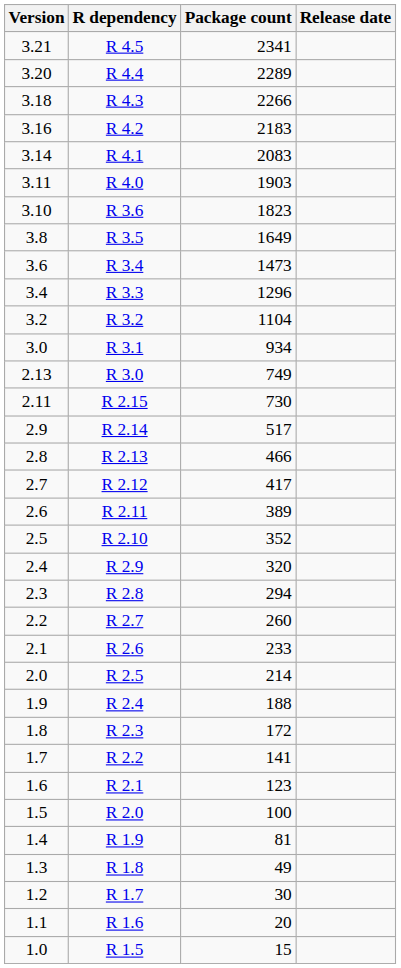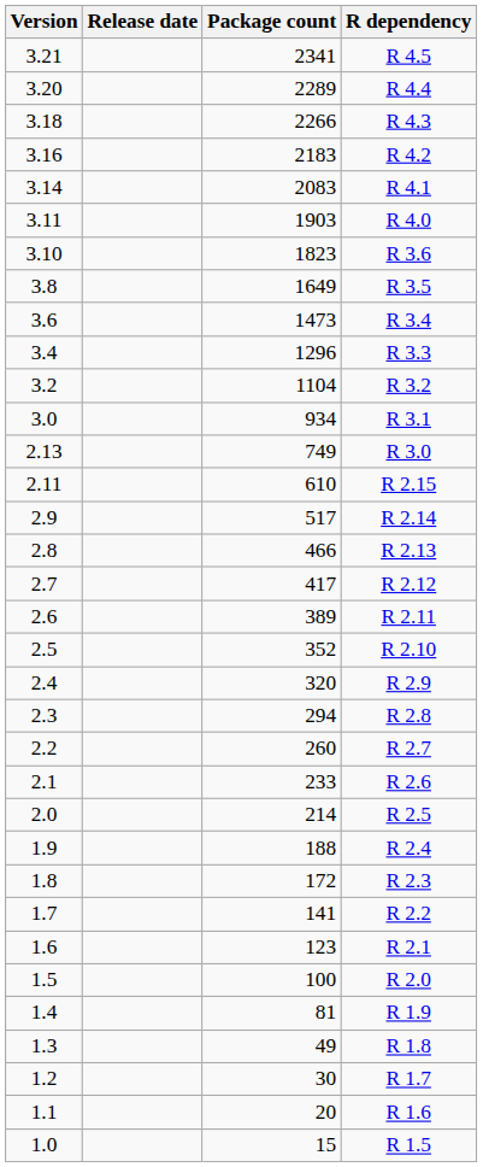 <table class="wikitable">
 <tr>
 <th>Version</th>
+<th>Release date</th>
+<th>Package count</th>
 <th>R dependency</th>
-<th>Package count</th>
-<th>Release date</th>
 </tr>
 <tr>
 <td align="center">3.21</td>
+<td align="right"></td>
+<td align="right">2341</td>
 <td align="center"><a href='#'>R 4.5</a></td>
-<td align="right">2341</td>
-<td align="right"></td>
 </tr>
 <tr>
 <td align="center">3.20</td>
+<td align="right"></td>
+<td align="right">2289</td>
 <td align="center"><a href='#'>R 4.4</a></td>
-<td align="right">2289</td>
-<td align="right"></td>
 </tr>
 <tr>
 <td align="center">3.18</td>
+<td align="right"></td>
+<td align="right">2266</td>
 <td align="center"><a href='#'>R 4.3</a></td>
-<td align="right">2266</td>
-<td align="right"></td>
 </tr>
 <tr>
 <td align="center">3.16</td>
+<td align="right"></td>
+<td align="right">2183</td>
 <td align="center"><a href='#'>R 4.2</a></td>
-<td align="right">2183</td>
-<td align="right"></td>
 </tr>
 <tr>
 <td align="center">3.14</td>
+<td align="right"></td>
+<td align="right">2083</td>
 <td align="center"><a href='#'>R 4.1</a></td>
-<td align="right">2083</td>
-<td align="right"></td>
 </tr>
 <tr>
 <td align="center">3.11</td>
+<td align="right"></td>
+<td align="right">1903</td>
 <td align="center"><a href='#'>R 4.0</a></td>
-<td align="right">1903</td>
-<td align="right"></td>
 </tr>
 <tr>
 <td align="center">3.10</td>
+<td align="right"></td>
+<td align="right">1823</td>
 <td align="center"><a href='#'>R 3.6</a></td>
-<td align="right">1823</td>
-<td align="right"></td>
 </tr>
 <tr>
 <td align="center">3.8</td>
+<td align="right"></td>
+<td align="right">1649</td>
 <td align="center"><a href='#'>R 3.5</a></td>
-<td align="right">1649</td>
-<td align="right"></td>
 </tr>
 <tr>
 <td align="center">3.6</td>
+<td align="right"></td>
+<td align="right">1473</td>
 <td align="center"><a href='#'>R 3.4</a></td>
-<td align="right">1473</td>
-<td align="right"></td>
 </tr>
 <tr>
 <td align="center">3.4</td>
+<td align="right"></td>
+<td align="right">1296</td>
 <td align="center"><a href='#'>R 3.3</a></td>
-<td align="right">1296</td>
-<td align="right"></td>
 </tr>
 <tr>
 <td align="center">3.2</td>
+<td align="right"></td>
+<td align="right">1104</td>
 <td align="center"><a href='#'>R 3.2</a></td>
-<td align="right">1104</td>
-<td align="right"></td>
 </tr>
 <tr>
 <td align="center">3.0</td>
+<td align="right"></td>
+<td align="right">934</td>
 <td align="center"><a href='#'>R 3.1</a></td>
-<td align="right">934</td>
-<td align="right"></td>
 </tr>
 <tr>
 <td align="center">2.13</td>
+<td align="right"></td>
+<td align="right">749</td>
 <td align="center"><a href='#'>R 3.0</a></td>
-<td align="right">749</td>
-<td align="right"></td>
 </tr>
 <tr>
 <td align="center">2.11</td>
+<td align="right"></td>
+<td align="right">610</td>
 <td align="center"><a href='#'>R 2.15</a></td>
-<td align="right">730</td>
-<td align="right"></td>
 </tr>
 <tr>
 <td align="center">2.9</td>
+<td align="right"></td>
+<td align="right">517</td>
 <td align="center"><a href='#'>R 2.14</a></td>
-<td align="right">517</td>
-<td align="right"></td>
 </tr>
 <tr>
 <td align="center">2.8</td>
+<td align="right"></td>
+<td align="right">466</td>
 <td align="center"><a href='#'>R 2.13</a></td>
-<td align="right">466</td>
-<td align="right"></td>
 </tr>
 <tr>
 <td align="center">2.7</td>
+<td align="right"></td>
+<td align="right">417</td>
 <td align="center"><a href='#'>R 2.12</a></td>
-<td align="right">417</td>
-<td align="right"></td>
 </tr>
 <tr>
 <td align="center">2.6</td>
+<td align="right"></td>
+<td align="right">389</td>
 <td align="center"><a href='#'>R 2.11</a></td>
-<td align="right">389</td>
-<td align="right"></td>
 </tr>
 <tr>
 <td align="center">2.5</td>
+<td align="right"></td>
+<td align="right">352</td>
 <td align="center"><a href='#'>R 2.10</a></td>
-<td align="right">352</td>
-<td align="right"></td>
 </tr>
 <tr>
 <td align="center">2.4</td>
+<td align="right"></td>
+<td align="right">320</td>
 <td align="center"><a href='#'>R 2.9</a></td>
-<td align="right">320</td>
-<td align="right"></td>
 </tr>
 <tr>
 <td align="center">2.3</td>
+<td align="right"></td>
+<td align="right">294</td>
 <td align="center"><a href='#'>R 2.8</a></td>
-<td align="right">294</td>
-<td align="right"></td>
 </tr>
 <tr>
 <td align="center">2.2</td>
+<td align="right"></td>
+<td align="right">260</td>
 <td align="center"><a href='#'>R 2.7</a></td>
-<td align="right">260</td>
-<td align="right"></td>
 </tr>
 <tr>
 <td align="center">2.1</td>
+<td align="right"></td>
+<td align="right">233</td>
 <td align="center"><a href='#'>R 2.6</a></td>
-<td align="right">233</td>
-<td align="right"></td>
 </tr>
 <tr>
 <td align="center">2.0</td>
+<td align="right"></td>
+<td align="right">214</td>
 <td align="center"><a href='#'>R 2.5</a></td>
-<td align="right">214</td>
-<td align="right"></td>
 </tr>
 <tr>
 <td align="center">1.9</td>
+<td align="right"></td>
+<td align="right">188</td>
 <td align="center"><a href='#'>R 2.4</a></td>
-<td align="right">188</td>
-<td align="right"></td>
 </tr>
 <tr>
 <td align="center">1.8</td>
+<td align="right"></td>
+<td align="right">172</td>
 <td align="center"><a href='#'>R 2.3</a></td>
-<td align="right">172</td>
-<td align="right"></td>
 </tr>
 <tr>
 <td align="center">1.7</td>
+<td align="right"></td>
+<td align="right">141</td>
 <td align="center"><a href='#'>R 2.2</a></td>
-<td align="right">141</td>
-<td align="right"></td>
 </tr>
 <tr>
 <td align="center">1.6</td>
+<td align="right"></td>
+<td align="right">123</td>
 <td align="center"><a href='#'>R 2.1</a></td>
-<td align="right">123</td>
-<td align="right"></td>
 </tr>
 <tr>
 <td align="center">1.5</td>
+<td align="right"></td>
+<td align="right">100</td>
 <td align="center"><a href='#'>R 2.0</a></td>
-<td align="right">100</td>
-<td align="right"></td>
 </tr>
 <tr>
 <td align="center">1.4</td>
+<td align="right"></td>
+<td align="right">81</td>
 <td align="center"><a href='#'>R 1.9</a></td>
-<td align="right">81</td>
-<td align="right"></td>
 </tr>
 <tr>
 <td align="center">1.3</td>
+<td align="right"></td>
+<td align="right">49</td>
 <td align="center"><a href='#'>R 1.8</a></td>
-<td align="right">49</td>
-<td align="right"></td>
 </tr>
 <tr>
 <td align="center">1.2</td>
+<td align="right"></td>
+<td align="right">30</td>
 <td align="center"><a href='#'>R 1.7</a></td>
-<td align="right">30</td>
-<td align="right"></td>
 </tr>
 <tr>
 <td align="center">1.1</td>
+<td align="right"></td>
+<td align="right">20</td>
 <td align="center"><a href='#'>R 1.6</a></td>
-<td align="right">20</td>
-<td align="right"></td>
 </tr>
 <tr>
 <td align="center">1.0</td>
+<td align="right"></td>
+<td align="right">15</td>
 <td align="center"><a href='#'>R 1.5</a></td>
-<td align="right">15</td>
-<td align="right"></td>
 </tr>
 </table>
